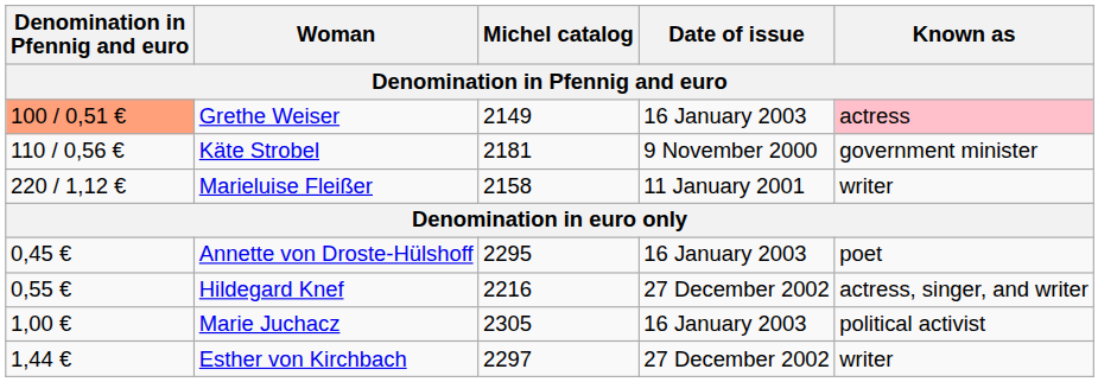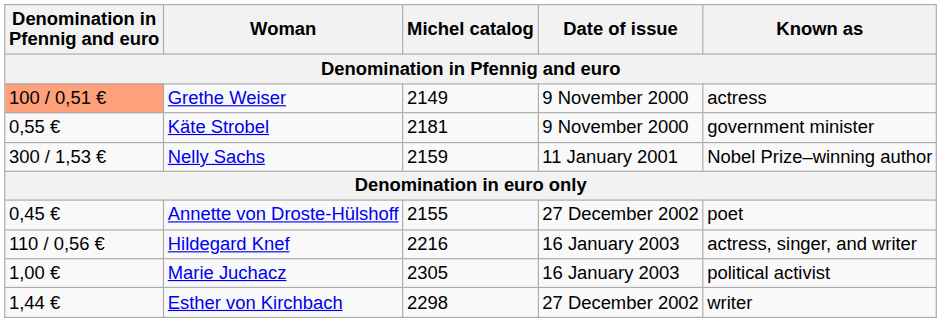 <table class="sortable wikitable" style="margin-left:0.5em; text-align:left">
 <tr>
 <th>Denomination in<br>Pfennig and euro</th>
 <th>Woman</th>
 <th>Michel catalog</th>
 <th>Date of issue</th>
 <th>Known as</th>
 </tr>
 <tr>
 <th colspan="5">Denomination in Pfennig and euro</th>
 </tr>
 <tr>
 <td style="background: lightsalmon;">100 / 0,51 €</td>
 <td><a href='#'>Grethe Weiser</a></td>
 <td>2149</td>
-<td>16 January 2003</td>
-<td style="background: pink;">actress</td>
+<td>9 November 2000</td>
+<td>actress</td>
 </tr>
 <tr>
-<td>110 / 0,56 €</td>
+<td>0,55 €</td>
 <td><a href='#'>Käte Strobel</a></td>
 <td>2181</td>
 <td>9 November 2000</td>
 <td>government minister</td>
 </tr>
 <tr>
-<td>220 / 1,12 €</td>
-<td><a href='#'>Marieluise Fleißer</a></td>
-<td>2158</td>
+<td>300 / 1,53 €</td>
+<td><a href='#'>Nelly Sachs</a></td>
+<td>2159</td>
 <td>11 January 2001</td>
-<td>writer</td>
+<td>Nobel Prize–winning author</td>
 </tr>
 <tr>
 <th colspan="5">Denomination in euro only</th>
 </tr>
 <tr>
 <td>0,45 €</td>
 <td><a href='#'>Annette von Droste-Hülshoff</a></td>
-<td>2295</td>
-<td>16 January 2003</td>
+<td>2155</td>
+<td>27 December 2002</td>
 <td>poet</td>
 </tr>
 <tr>
-<td>0,55 €</td>
+<td>110 / 0,56 €</td>
 <td><a href='#'>Hildegard Knef</a></td>
 <td>2216</td>
-<td>27 December 2002</td>
+<td>16 January 2003</td>
 <td>actress, singer, and writer</td>
 </tr>
 <tr>
 <td>1,00 €</td>
 <td><a href='#'>Marie Juchacz</a></td>
 <td>2305</td>
 <td>16 January 2003</td>
 <td>political activist</td>
 </tr>
 <tr>
 <td>1,44 €</td>
 <td><a href='#'>Esther von Kirchbach</a></td>
-<td>2297</td>
+<td>2298</td>
 <td>27 December 2002</td>
 <td>writer</td>
 </tr>
 </table>
